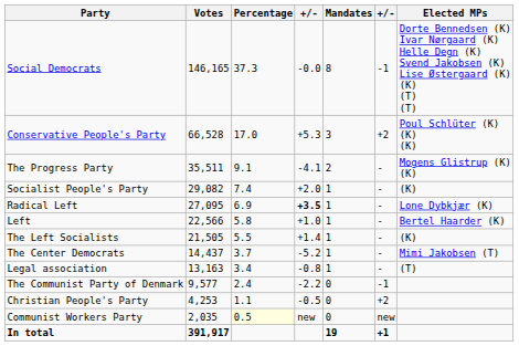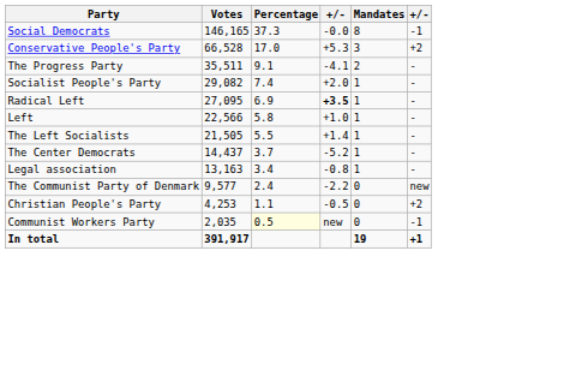 <table class="wikitable">
 <tr>
 <th>Party</th>
 <th>Votes</th>
 <th>Percentage</th>
 <th>+/-</th>
 <th>Mandates</th>
 <th>+/-</th>
-<th>Elected MPs</th>
 </tr>
 <tr>
 <td><a href='#'>Social Democrats</a></td>
 <td>146,165</td>
 <td>37.3</td>
 <td>-0.0</td>
 <td>8</td>
 <td>-1</td>
-<td><a href='#'>Dorte Bennedsen</a> (K)<br><a href='#'>Ivar Nørgaard</a> (K)<br><a href='#'>Helle Degn</a> (K)<br><a href='#'>Svend Jakobsen</a> (K)<br><a href='#'>Lise Østergaard</a> (K)<br> (K)<br> (T)<br> (T)</td>
 </tr>
 <tr>
 <td><a href='#'>Conservative People's Party</a></td>
 <td>66,528</td>
 <td>17.0</td>
 <td>+5.3</td>
 <td>3</td>
 <td>+2</td>
-<td><a href='#'>Poul Schlüter</a> (K)<br> (K)<br> (K)</td>
 </tr>
 <tr>
 <td>The Progress Party</td>
 <td>35,511</td>
 <td>9.1</td>
 <td>-4.1</td>
 <td>2</td>
 <td>-</td>
-<td><a href='#'>Mogens Glistrup</a> (K)<br> (K)</td>
 </tr>
 <tr>
 <td>Socialist People's Party</td>
 <td>29,082</td>
 <td>7.4</td>
 <td>+2.0</td>
 <td>1</td>
 <td>-</td>
-<td> (K)</td>
 </tr>
 <tr>
 <td>Radical Left</td>
 <td>27,095</td>
 <td>6.9</td>
 <td><strong>+3.5</strong></td>
 <td>1</td>
 <td>-</td>
-<td><a href='#'>Lone Dybkjær</a> (K)</td>
 </tr>
 <tr>
 <td>Left</td>
 <td>22,566</td>
 <td>5.8</td>
 <td>+1.0</td>
 <td>1</td>
 <td>-</td>
-<td><a href='#'>Bertel Haarder</a> (K)</td>
 </tr>
 <tr>
 <td>The Left Socialists</td>
 <td>21,505</td>
 <td>5.5</td>
 <td>+1.4</td>
 <td>1</td>
 <td>-</td>
-<td> (K)</td>
 </tr>
 <tr>
 <td>The Center Democrats</td>
 <td>14,437</td>
 <td>3.7</td>
 <td>-5.2</td>
 <td>1</td>
 <td>-</td>
-<td><a href='#'>Mimi Jakobsen</a> (T)</td>
 </tr>
 <tr>
 <td>Legal association</td>
 <td>13,163</td>
 <td>3.4</td>
 <td>-0.8</td>
 <td>1</td>
 <td>-</td>
-<td> (T)</td>
 </tr>
 <tr>
 <td>The Communist Party of Denmark</td>
 <td>9,577</td>
 <td>2.4</td>
 <td>-2.2</td>
 <td>0</td>
-<td>-1</td>
-<td></td>
+<td>new</td>
 </tr>
 <tr>
 <td>Christian People's Party</td>
 <td>4,253</td>
 <td>1.1</td>
 <td>-0.5</td>
 <td>0</td>
 <td>+2</td>
-<td></td>
 </tr>
 <tr>
 <td>Communist Workers Party</td>
 <td>2,035</td>
 <td style="background: lightyellow;">0.5</td>
 <td>new</td>
 <td>0</td>
-<td>new</td>
-<td></td>
+<td>-1</td>
 </tr>
 <tr>
 <td><strong>In total</strong></td>
 <td><strong>391,917</strong></td>
 <td></td>
 <td></td>
 <td><strong>19</strong></td>
 <td><strong>+1</strong></td>
-<td></td>
 </tr>
 </table>
